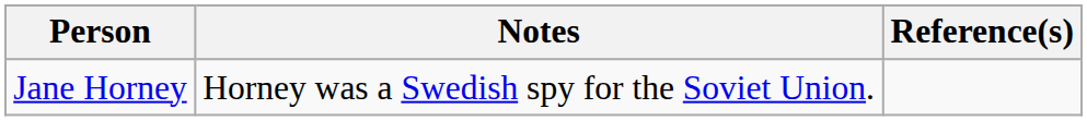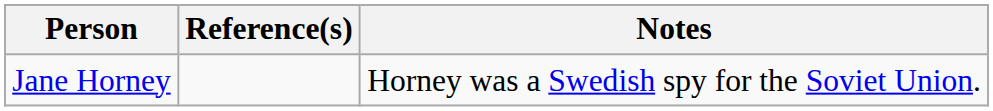 <table class="wikitable sortable">
 <tr>
 <th>Person</th>
+<th class="unsortable">Reference(s)</th>
 <th class="unsortable">Notes</th>
-<th class="unsortable">Reference(s)</th>
 </tr>
 <tr>
 <td data-sort-value="Horney, Jane"><a href='#'>Jane Horney</a></td>
+<td></td>
 <td>Horney was a <a href='#'>Swedish</a> spy for the <a href='#'>Soviet Union</a>.</td>
-<td></td>
 </tr>
 </table>
